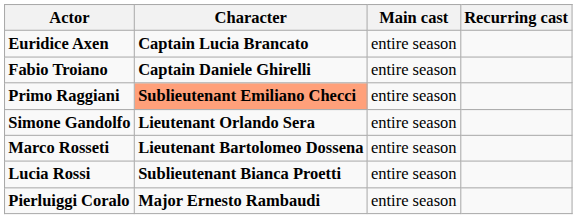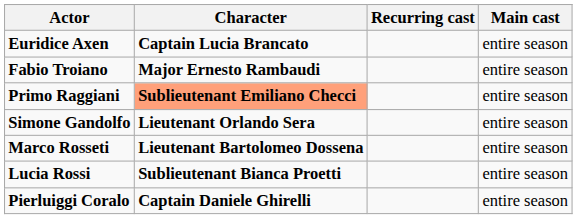 <table class="wikitable sortable" border="1">
 <tr>
 <th>Actor</th>
 <th>Character</th>
+<th>Recurring cast</th>
 <th>Main cast</th>
-<th>Recurring cast</th>
 </tr>
 <tr>
 <td><strong>Euridice Axen</strong></td>
 <td><strong>Captain Lucia Brancato</strong></td>
+<td></td>
 <td>entire season</td>
-<td></td>
 </tr>
 <tr>
 <td><strong>Fabio Troiano</strong></td>
-<td><strong>Captain Daniele Ghirelli</strong></td>
+<td><strong>Major Ernesto Rambaudi</strong></td>
+<td></td>
 <td>entire season</td>
-<td></td>
 </tr>
 <tr>
 <td><strong>Primo Raggiani</strong></td>
 <td style="background: lightsalmon;"><strong>Sublieutenant Emiliano Checci</strong></td>
+<td></td>
 <td>entire season</td>
-<td></td>
 </tr>
 <tr>
 <td><strong>Simone Gandolfo</strong></td>
 <td><strong>Lieutenant Orlando Sera</strong></td>
+<td></td>
 <td>entire season</td>
-<td></td>
 </tr>
 <tr>
 <td><strong>Marco Rosseti</strong></td>
 <td><strong>Lieutenant Bartolomeo Dossena</strong></td>
+<td></td>
 <td>entire season</td>
-<td></td>
 </tr>
 <tr>
 <td><strong>Lucia Rossi</strong></td>
 <td><strong>Sublieutenant Bianca Proetti</strong></td>
+<td></td>
 <td>entire season</td>
-<td></td>
 </tr>
 <tr>
 <td><strong>Pierluiggi Coralo</strong></td>
-<td><strong>Major Ernesto Rambaudi</strong></td>
+<td><strong>Captain Daniele Ghirelli</strong></td>
+<td></td>
 <td>entire season</td>
-<td></td>
 </tr>
 </table>
